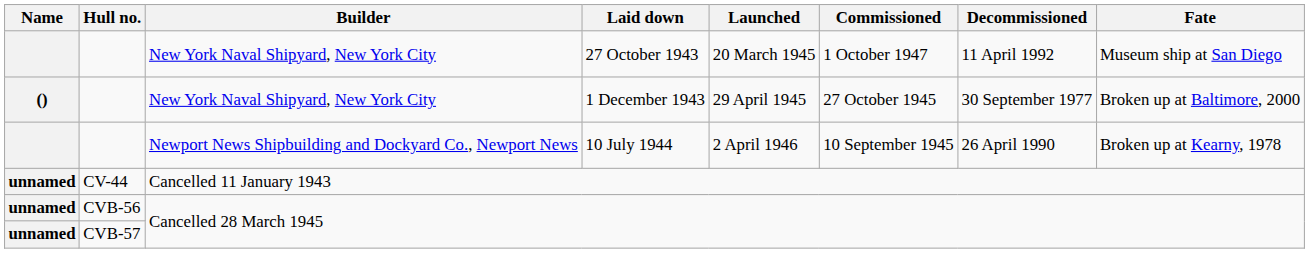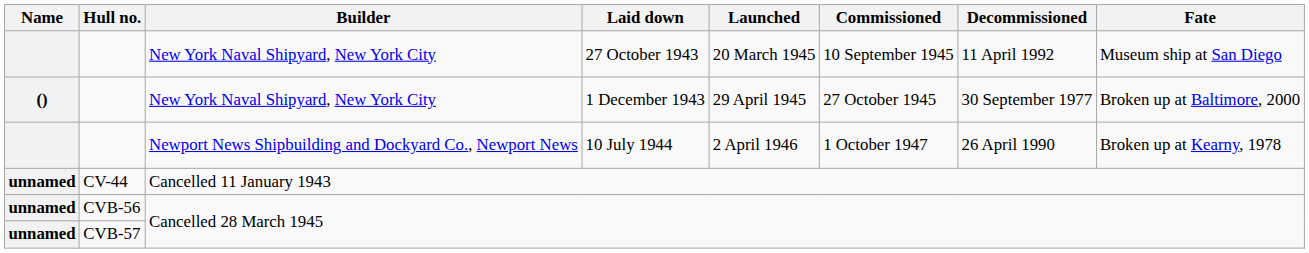 <table class="sortable wikitable plainrowheaders">
 <tr>
 <th scope="col">Name</th>
 <th scope="col">Hull no.</th>
 <th scope="col">Builder</th>
 <th scope="col">Laid down</th>
 <th scope="col">Launched</th>
 <th scope="col">Commissioned</th>
 <th scope="col">Decommissioned</th>
 <th scope="col">Fate</th>
 </tr>
 <tr>
 <th scope="row"></th>
 <td><br><br></td>
 <td><a href='#'>New York Naval Shipyard</a>, <a href='#'>New York City</a></td>
 <td>27 October 1943</td>
 <td>20 March 1945</td>
-<td>1 October 1947</td>
+<td>10 September 1945</td>
 <td>11 April 1992</td>
 <td>Museum ship at <a href='#'>San Diego</a></td>
 </tr>
 <tr>
 <th scope="row"> ()</th>
 <td><br><br></td>
 <td><a href='#'>New York Naval Shipyard</a>, <a href='#'>New York City</a></td>
 <td>1 December 1943</td>
 <td>29 April 1945</td>
 <td>27 October 1945</td>
 <td>30 September 1977</td>
 <td>Broken up at <a href='#'>Baltimore</a>, 2000</td>
 </tr>
 <tr>
 <th scope="row"></th>
 <td><br><br></td>
 <td><a href='#'>Newport News Shipbuilding and Dockyard Co.</a>, <a href='#'>Newport News</a></td>
 <td>10 July 1944</td>
 <td>2 April 1946</td>
-<td>10 September 1945</td>
+<td>1 October 1947</td>
 <td>26 April 1990</td>
 <td>Broken up at <a href='#'>Kearny</a>, 1978</td>
 </tr>
 <tr>
 <th scope="row">unnamed</th>
 <td>CV-44</td>
 <td colspan="6">Cancelled 11 January 1943</td>
 </tr>
 <tr>
 <th scope="row">unnamed</th>
 <td>CVB-56</td>
 <td colspan="6" rowspan="2">Cancelled 28 March 1945</td>
 </tr>
 <tr>
 <th scope="row">unnamed</th>
 <td>CVB-57</td>
 </tr>
 </table>
